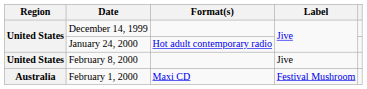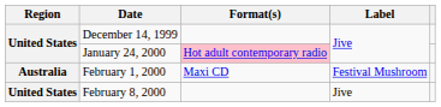 <table class="wikitable plainrowheaders">
 <tr>
 <th scope="col">Region</th>
 <th scope="col">Date</th>
 <th scope="col">Format(s)</th>
 <th scope="col">Label</th>
 <th scope="col"></th>
 </tr>
 <tr>
 <th scope="row" rowspan="2">United States</th>
 <td>December 14, 1999</td>
 <td></td>
 <td rowspan="2"><a href='#'>Jive</a></td>
 <td></td>
 </tr>
 <tr>
 <td>January 24, 2000</td>
-<td><a href='#'>Hot adult contemporary radio</a></td>
+<td style="background: pink;"><a href='#'>Hot adult contemporary radio</a></td>
+<td></td>
+</tr>
+<tr>
+<th scope="row">Australia</th>
+<td>February 1, 2000</td>
+<td><a href='#'>Maxi CD</a></td>
+<td><a href='#'>Festival Mushroom</a></td>
 <td></td>
 </tr>
 <tr>
 <th scope="row">United States</th>
 <td>February 8, 2000</td>
 <td></td>
 <td>Jive</td>
 <td></td>
 </tr>
-<tr>
-<th scope="row">Australia</th>
-<td>February 1, 2000</td>
-<td><a href='#'>Maxi CD</a></td>
-<td><a href='#'>Festival Mushroom</a></td>
-<td></td>
-</tr>
 </table>
